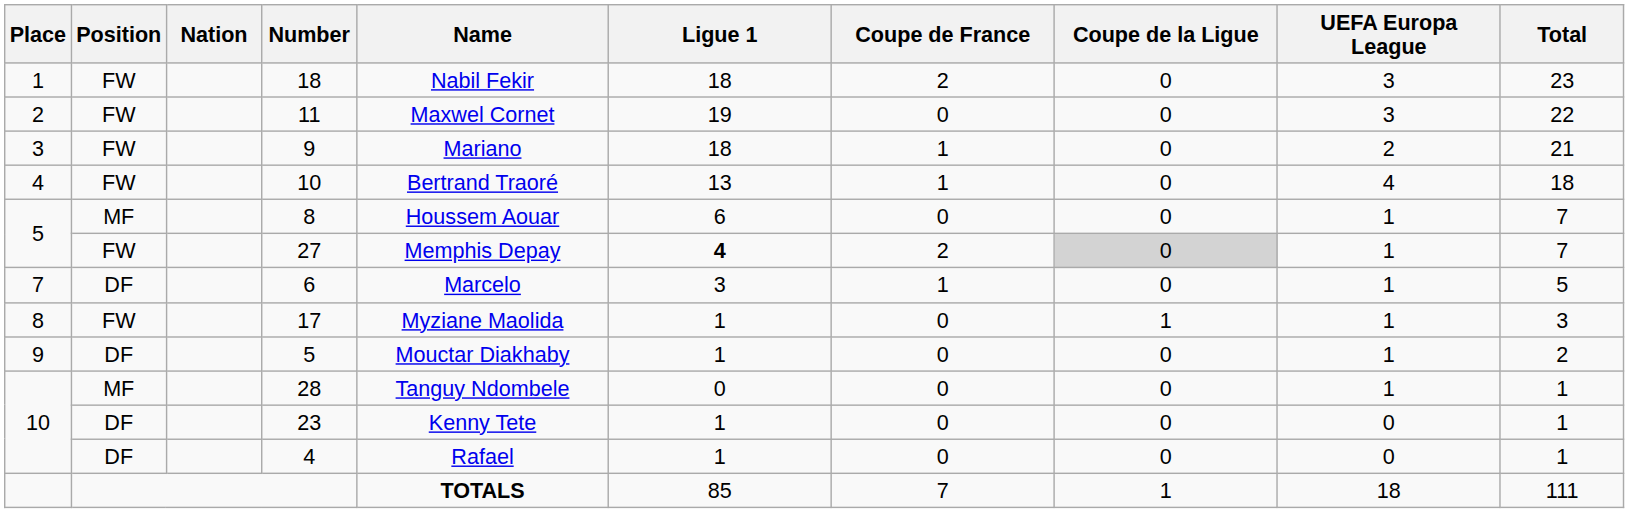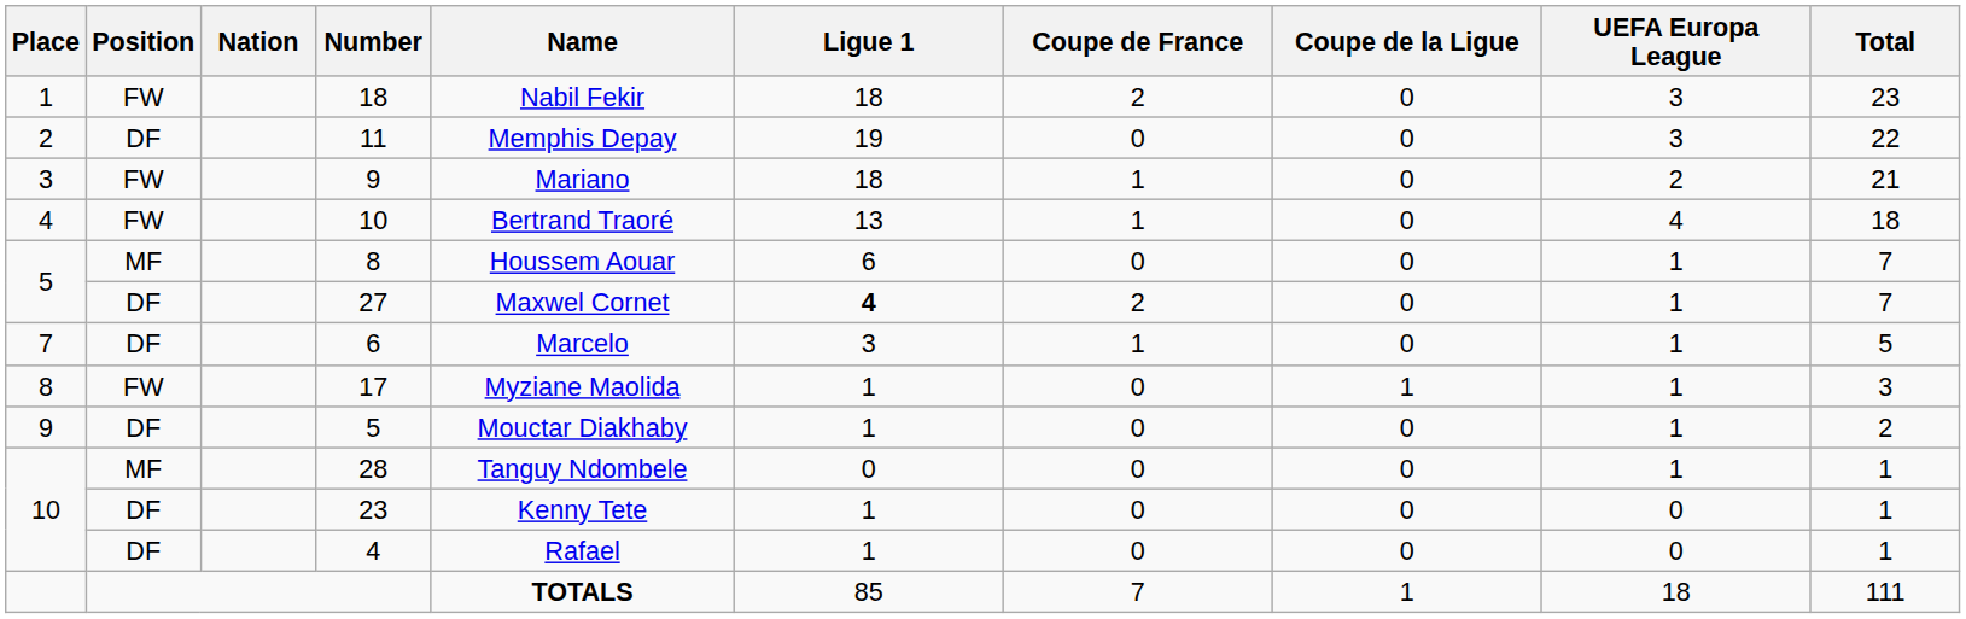 <table class="wikitable" style="font-size: 95%; text-align: center;">
 <tr>
 <th>Place</th>
 <th width=60>Position</th>
 <th width=60>Nation</th>
 <th width=60>Number</th>
 <th width=170>Name</th>
 <th width=150>Ligue 1</th>
 <th width=150>Coupe de France</th>
 <th width=150>Coupe de la Ligue</th>
 <th width=150>UEFA Europa League</th>
 <th width=80><strong>Total</strong></th>
 </tr>
 <tr>
 <td>1</td>
 <td>FW</td>
 <td></td>
 <td>18</td>
 <td><a href='#'>Nabil Fekir</a></td>
 <td>18</td>
 <td>2</td>
 <td>0</td>
 <td>3</td>
 <td>23</td>
 </tr>
 <tr>
 <td>2</td>
-<td>FW</td>
+<td>DF</td>
 <td></td>
 <td>11</td>
-<td><a href='#'>Maxwel Cornet</a></td>
+<td><a href='#'>Memphis Depay</a></td>
 <td>19</td>
 <td>0</td>
 <td>0</td>
 <td>3</td>
 <td>22</td>
 </tr>
 <tr>
 <td>3</td>
 <td>FW</td>
 <td></td>
 <td>9</td>
 <td><a href='#'>Mariano</a></td>
 <td>18</td>
 <td>1</td>
 <td>0</td>
 <td>2</td>
 <td>21</td>
 </tr>
 <tr>
 <td>4</td>
 <td>FW</td>
 <td></td>
 <td>10</td>
 <td><a href='#'>Bertrand Traoré</a></td>
 <td>13</td>
 <td>1</td>
 <td>0</td>
 <td>4</td>
 <td>18</td>
 </tr>
 <tr>
 <td rowspan=2>5</td>
 <td>MF</td>
 <td></td>
 <td>8</td>
 <td><a href='#'>Houssem Aouar</a></td>
 <td>6</td>
 <td>0</td>
 <td>0</td>
 <td>1</td>
 <td>7</td>
 </tr>
 <tr>
-<td>FW</td>
+<td>DF</td>
 <td></td>
 <td>27</td>
-<td><a href='#'>Memphis Depay</a></td>
+<td><a href='#'>Maxwel Cornet</a></td>
 <td><strong>4</strong></td>
 <td>2</td>
-<td style="background: lightgrey;">0</td>
+<td>0</td>
 <td>1</td>
 <td>7</td>
 </tr>
 <tr>
 <td>7</td>
 <td>DF</td>
 <td></td>
 <td>6</td>
 <td><a href='#'>Marcelo</a></td>
 <td>3</td>
 <td>1</td>
 <td>0</td>
 <td>1</td>
 <td>5</td>
 </tr>
 <tr>
 <td>8</td>
 <td>FW</td>
 <td></td>
 <td>17</td>
 <td><a href='#'>Myziane Maolida</a></td>
 <td>1</td>
 <td>0</td>
 <td>1</td>
 <td>1</td>
 <td>3</td>
 </tr>
 <tr>
 <td>9</td>
 <td>DF</td>
 <td></td>
 <td>5</td>
 <td><a href='#'>Mouctar Diakhaby</a></td>
 <td>1</td>
 <td>0</td>
 <td>0</td>
 <td>1</td>
 <td>2</td>
 </tr>
 <tr>
 <td rowspan=3>10</td>
 <td>MF</td>
 <td></td>
 <td>28</td>
 <td><a href='#'>Tanguy Ndombele</a></td>
 <td>0</td>
 <td>0</td>
 <td>0</td>
 <td>1</td>
 <td>1</td>
 </tr>
 <tr>
 <td>DF</td>
 <td></td>
 <td>23</td>
 <td><a href='#'>Kenny Tete</a></td>
 <td>1</td>
 <td>0</td>
 <td>0</td>
 <td>0</td>
 <td>1</td>
 </tr>
 <tr>
 <td>DF</td>
 <td></td>
 <td>4</td>
 <td><a href='#'>Rafael</a></td>
 <td>1</td>
 <td>0</td>
 <td>0</td>
 <td>0</td>
 <td>1</td>
 </tr>
 <tr>
 <td></td>
 <td colspan=3></td>
 <td><strong>TOTALS</strong></td>
 <td>85</td>
 <td>7</td>
 <td>1</td>
 <td>18</td>
 <td>111</td>
 </tr>
 </table>
